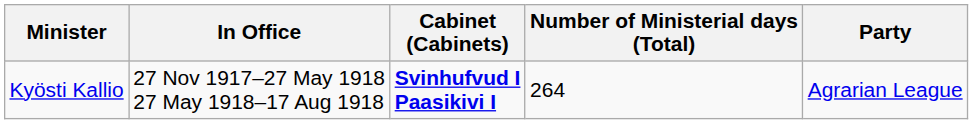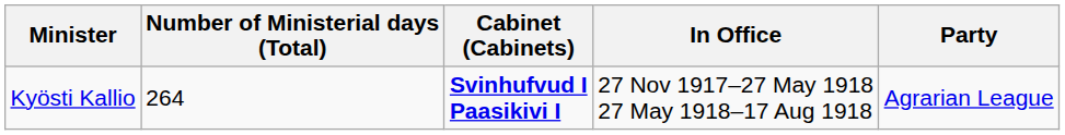 <table class="wikitable">
 <tr>
 <th>Minister</th>
+<th>Number of Ministerial days <br>(Total)</th>
+<th>Cabinet<br>(Cabinets)</th>
 <th>In Office</th>
-<th>Cabinet<br>(Cabinets)</th>
-<th>Number of Ministerial days <br>(Total)</th>
 <th>Party</th>
 </tr>
 <tr>
 <td><a href='#'>Kyösti Kallio</a></td>
+<td>264</td>
+<td><strong><a href='#'>Svinhufvud I</a><br><a href='#'>Paasikivi I</a></strong></td>
 <td>27 Nov 1917–27 May 1918<br>27 May 1918–17 Aug 1918</td>
-<td><strong><a href='#'>Svinhufvud I</a><br><a href='#'>Paasikivi I</a></strong></td>
-<td>264</td>
 <td><a href='#'>Agrarian League</a></td>
 </tr>
 </table>
